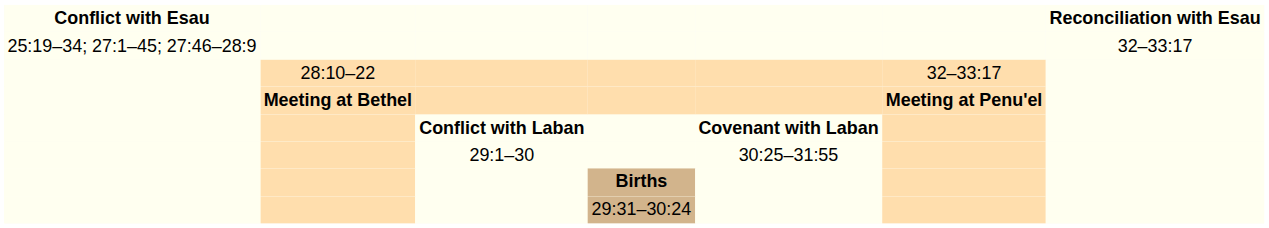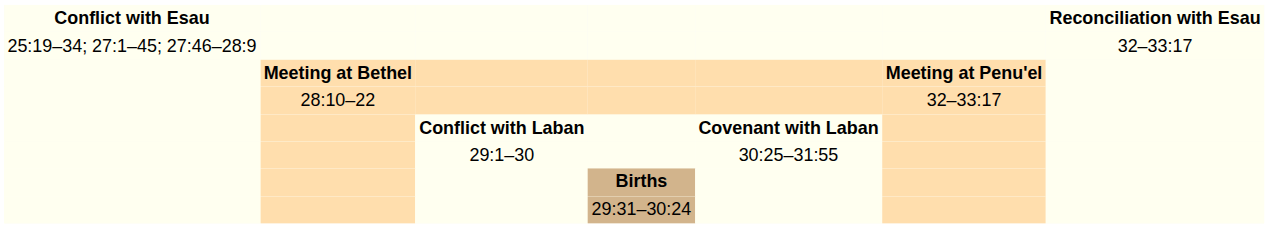 <table class="wikitable" align=right style="text-align:center; border:1px white;">
 <tr>
 <td style="border:1px white; background:Ivory;"><strong>Conflict with Esau</strong></td>
 <td style="border:1px white; background:Ivory;"></td>
 <td style="border:1px white; background:Ivory;"></td>
 <td style="border:1px white; background:Ivory;"></td>
 <td style="border:1px white; background:Ivory;"></td>
 <td style="border:1px white; background:Ivory;"></td>
 <td style="border:1px white; background:Ivory;"><strong>Reconciliation with Esau</strong></td>
 </tr>
 <tr>
 <td style="border:1px white; background:Ivory;">25:19–34; 27:1–45; 27:46–28:9</td>
 <td style="border:1px white; background:Ivory;"></td>
 <td style="border:1px white; background:Ivory;"></td>
 <td style="border:1px white; background:Ivory;"></td>
 <td style="border:1px white; background:Ivory;"></td>
 <td style="border:1px white; background:Ivory;"></td>
 <td style="border:1px white; background:Ivory;">32–33:17</td>
 </tr>
 <tr style="border:1px white; background:Ivory;">
 <td style="border:1px white; background:Ivory;"></td>
+<td style="border:1px white; background:Navajowhite;"><strong>Meeting at Bethel</strong></td>
+<td style="border:1px white; background:Navajowhite;"></td>
+<td style="border:1px white; background:Navajowhite;"></td>
+<td style="border:1px white; background:Navajowhite;"></td>
+<td style="border:1px white; background:Navajowhite;"><strong>Meeting at Penu'el</strong></td>
+<td style="border:1px white; background:Ivory;"></td>
+</tr>
+<tr style="border:1px white; background:Ivory;">
+<td style="border:1px white; background:Ivory;"></td>
 <td style="border:1px white; background:Navajowhite;">28:10–22</td>
 <td style="border:1px white; background:Navajowhite;"></td>
 <td style="border:1px white; background:Navajowhite;"></td>
 <td style="border:1px white; background:Navajowhite;"></td>
 <td style="border:1px white; background:Navajowhite;">32–33:17</td>
-<td style="border:1px white; background:Ivory;"></td>
-</tr>
-<tr style="border:1px white; background:Ivory;">
-<td style="border:1px white; background:Ivory;"></td>
-<td style="border:1px white; background:Navajowhite;"><strong>Meeting at Bethel</strong></td>
-<td style="border:1px white; background:Navajowhite;"></td>
-<td style="border:1px white; background:Navajowhite;"></td>
-<td style="border:1px white; background:Navajowhite;"></td>
-<td style="border:1px white; background:Navajowhite;"><strong>Meeting at Penu'el</strong></td>
 <td style="border:1px white; background:Ivory;"></td>
 </tr>
 <tr style="border:1px white; background:Ivory;" |>
 <td style="border:1px white; background:Ivory;"></td>
 <td style="border:1px white; background:Navajowhite;"></td>
 <td style="border:1px white; background:Ivory;"><strong>Conflict with Laban</strong></td>
 <td style="border:1px white; background:Ivory;"></td>
 <td style="border:1px white; background:Ivory;"><strong>Covenant with Laban</strong></td>
 <td style="border:1px white; background:Navajowhite;"></td>
 <td style="border:1px white; background:Ivory;"></td>
 </tr>
 <tr style="border:1px white; background:Ivory;" |>
 <td style="border:1px white; background:Ivory;"></td>
 <td style="border:1px white; background:Navajowhite;"></td>
 <td style="border:1px white; background:Ivory;">29:1–30</td>
 <td style="border:1px white; background:Ivory;"></td>
 <td style="border:1px white; background:Ivory;">30:25–31:55</td>
 <td style="border:1px white; background:Navajowhite;"></td>
 <td style="border:1px white; background:Ivory;"></td>
 </tr>
 <tr style="border:1px white; background:Ivory;" |>
 <td style="border:1px white; background:Ivory;"></td>
 <td style="border:1px white; background:Navajowhite;"></td>
 <td style="border:1px white; background:Ivory;"></td>
 <td style="border:1px white; background:tan;"><strong>Births</strong></td>
 <td style="border:1px white; background:Ivory;"></td>
 <td style="border:1px white; background:Navajowhite;"></td>
 <td style="border:1px white; background:Ivory;"></td>
 </tr>
 <tr style="border:1px white; background:Ivory;" |>
 <td style="border:1px white; background:Ivory;"></td>
 <td style="border:1px white; background:Navajowhite;"></td>
 <td style="border:1px white; background:Ivory;"></td>
 <td style="border:1px white; background:tan;">29:31–30:24</td>
 <td style="border:1px white; background:Ivory;"></td>
 <td style="border:1px white; background:Navajowhite;"></td>
 <td style="border:1px white; background:Ivory;"></td>
 </tr>
 </table>
